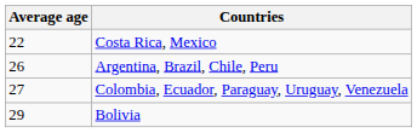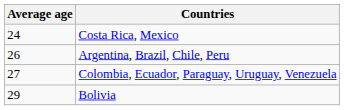 <table class="wikitable">
 <tr>
 <th>Average age</th>
 <th>Countries</th>
 </tr>
 <tr>
-<td>22</td>
+<td>24</td>
 <td><a href='#'>Costa Rica</a>, <a href='#'>Mexico</a></td>
 </tr>
 <tr>
 <td>26</td>
 <td><a href='#'>Argentina</a>, <a href='#'>Brazil</a>, <a href='#'>Chile</a>, <a href='#'>Peru</a></td>
 </tr>
 <tr>
 <td>27</td>
 <td><a href='#'>Colombia</a>, <a href='#'>Ecuador</a>, <a href='#'>Paraguay</a>, <a href='#'>Uruguay</a>, <a href='#'>Venezuela</a></td>
 </tr>
 <tr>
 <td>29</td>
 <td><a href='#'>Bolivia</a></td>
 </tr>
 </table>
